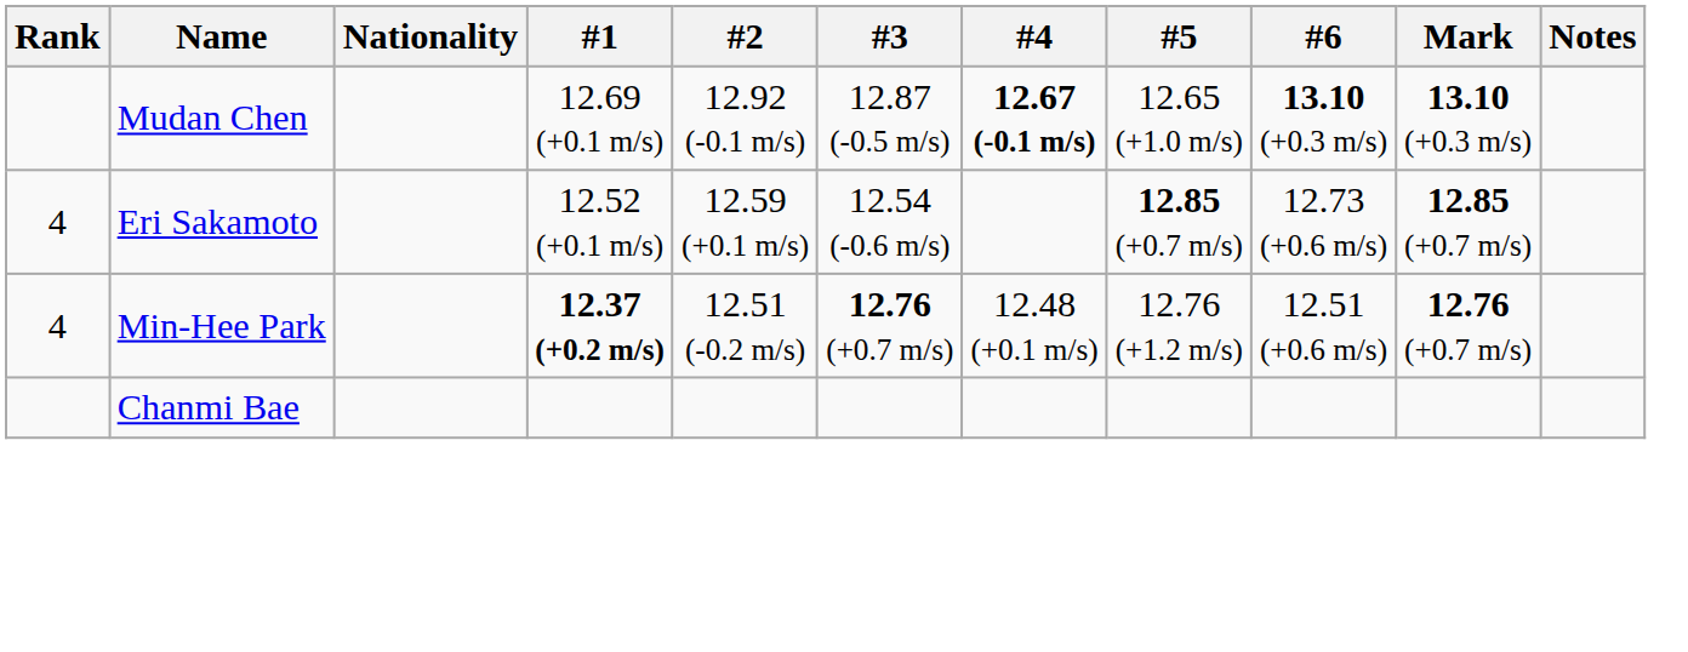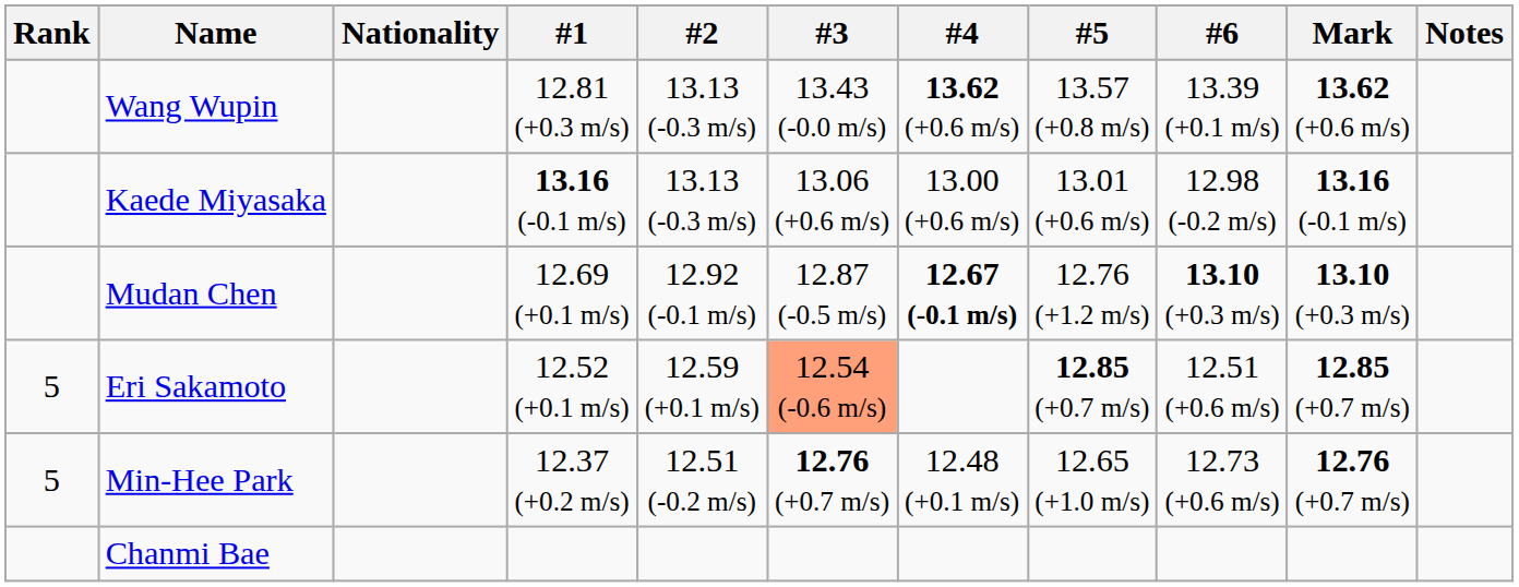 <table class="wikitable sortable" style="text-align:center;font-size:95%">
 <tr>
 <th>Rank</th>
 <th>Name</th>
 <th>Nationality</th>
 <th>#1</th>
 <th>#2</th>
 <th>#3</th>
 <th>#4</th>
 <th>#5</th>
 <th>#6</th>
 <th>Mark</th>
 <th>Notes</th>
 </tr>
 <tr>
 <td></td>
+<td align=left><a href='#'>Wang Wupin</a></td>
+<td align=left></td>
+<td>12.81<br> <small>(+0.3 m/s)</small></td>
+<td>13.13<br> <small>(-0.3 m/s)</small></td>
+<td>13.43<br> <small>(-0.0 m/s)</small></td>
+<td><strong>13.62</strong><br> <small>(+0.6 m/s)</small></td>
+<td>13.57<br> <small>(+0.8 m/s)</small></td>
+<td>13.39<br> <small>(+0.1 m/s)</small></td>
+<td><strong>13.62</strong><br> <small>(+0.6 m/s)</small></td>
+<td></td>
+</tr>
+<tr>
+<td></td>
+<td align=left><a href='#'>Kaede Miyasaka</a></td>
+<td align=left></td>
+<td><strong>13.16</strong><br> <small>(-0.1 m/s)</small></td>
+<td>13.13<br> <small>(-0.3 m/s)</small></td>
+<td>13.06<br> <small>(+0.6 m/s)</small></td>
+<td>13.00<br> <small>(+0.6 m/s)</small></td>
+<td>13.01<br> <small>(+0.6 m/s)</small></td>
+<td>12.98<br> <small>(-0.2 m/s)</small></td>
+<td><strong>13.16</strong><br> <small>(-0.1 m/s)</small></td>
+<td></td>
+</tr>
+<tr>
+<td></td>
 <td align=left><a href='#'>Mudan Chen</a></td>
 <td align=left></td>
 <td>12.69<br> <small>(+0.1 m/s)</small></td>
 <td>12.92<br> <small>(-0.1 m/s)</small></td>
 <td>12.87<br> <small>(-0.5 m/s)</small></td>
 <td><strong>12.67<br> <small>(-0.1 m/s)</small></strong></td>
-<td>12.65<br> <small>(+1.0 m/s)</small></td>
+<td>12.76<br> <small>(+1.2 m/s)</small></td>
 <td><strong>13.10</strong><br> <small>(+0.3 m/s)</small></td>
 <td><strong>13.10</strong><br> <small>(+0.3 m/s)</small></td>
 <td></td>
 </tr>
 <tr>
-<td>4</td>
+<td>5</td>
 <td align=left><a href='#'>Eri Sakamoto</a></td>
 <td align=left></td>
 <td>12.52<br> <small>(+0.1 m/s)</small></td>
 <td>12.59<br> <small>(+0.1 m/s)</small></td>
-<td>12.54<br> <small>(-0.6 m/s)</small></td>
+<td style="background: lightsalmon;">12.54<br> <small>(-0.6 m/s)</small></td>
 <td></td>
 <td><strong>12.85</strong><br> <small>(+0.7 m/s)</small></td>
-<td>12.73<br> <small>(+0.6 m/s)</small></td>
+<td>12.51<br> <small>(+0.6 m/s)</small></td>
 <td><strong>12.85</strong><br> <small>(+0.7 m/s)</small></td>
 <td></td>
 </tr>
 <tr>
-<td>4</td>
+<td>5</td>
 <td align=left><a href='#'>Min-Hee Park</a></td>
 <td align=left></td>
-<td><strong>12.37<br> <small>(+0.2 m/s)</small></strong></td>
+<td>12.37<br> <small>(+0.2 m/s)</small></td>
 <td>12.51<br> <small>(-0.2 m/s)</small></td>
 <td><strong>12.76</strong><br> <small>(+0.7 m/s)</small></td>
 <td>12.48<br> <small>(+0.1 m/s)</small></td>
-<td>12.76<br> <small>(+1.2 m/s)</small></td>
-<td>12.51<br> <small>(+0.6 m/s)</small></td>
+<td>12.65<br> <small>(+1.0 m/s)</small></td>
+<td>12.73<br> <small>(+0.6 m/s)</small></td>
 <td><strong>12.76</strong><br> <small>(+0.7 m/s)</small></td>
 <td></td>
 </tr>
 <tr>
 <td></td>
 <td align=left><a href='#'>Chanmi Bae</a></td>
 <td align=left></td>
 <td></td>
 <td></td>
 <td></td>
 <td></td>
 <td></td>
 <td></td>
 <td></td>
 <td></td>
 </tr>
 </table>
